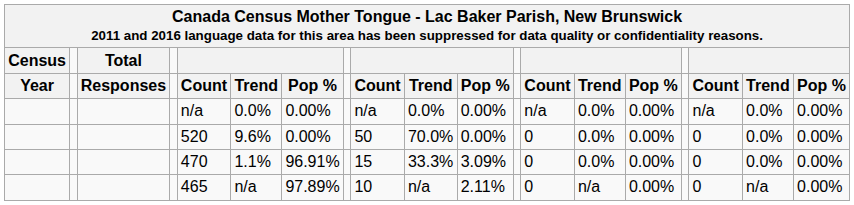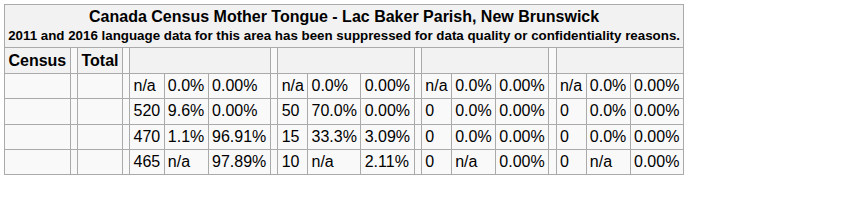 <table class="wikitable">
 <tr>
 <th colspan="19">Canada Census Mother Tongue - Lac Baker Parish, New Brunswick<br><small>2011 and 2016 language data for this area has been suppressed for data quality or confidentiality reasons.</small></th>
 </tr>
 <tr>
 <th>Census</th>
 <td></td>
 <th>Total</th>
 <td colspan="1"></td>
 <th colspan="3"></th>
 <td colspan="1"></td>
 <th colspan="3"></th>
 <td colspan="1"></td>
 <th colspan="3"></th>
 <td colspan="1"></td>
 <th colspan="3"></th>
-</tr>
-<tr>
-<th>Year</th>
-<td></td>
-<th>Responses</th>
-<td></td>
-<th>Count</th>
-<th>Trend</th>
-<th>Pop %</th>
-<td></td>
-<th>Count</th>
-<th>Trend</th>
-<th>Pop %</th>
-<td></td>
-<th>Count</th>
-<th>Trend</th>
-<th>Pop %</th>
-<td></td>
-<th>Count</th>
-<th>Trend</th>
-<th>Pop %</th>
 </tr>
 <tr>
 <td></td>
 <td></td>
 <td></td>
 <td></td>
 <td>n/a</td>
 <td> 0.0%</td>
 <td>0.00%</td>
 <td></td>
 <td>n/a</td>
 <td> 0.0%</td>
 <td>0.00%</td>
 <td></td>
 <td>n/a</td>
 <td> 0.0%</td>
 <td>0.00%</td>
 <td></td>
 <td>n/a</td>
 <td> 0.0%</td>
 <td>0.00%</td>
 </tr>
 <tr>
 <td></td>
 <td></td>
 <td></td>
 <td></td>
 <td>520</td>
 <td> 9.6%</td>
 <td>0.00%</td>
 <td></td>
 <td>50</td>
 <td> 70.0%</td>
 <td>0.00%</td>
 <td></td>
 <td>0</td>
 <td> 0.0%</td>
 <td>0.00%</td>
 <td></td>
 <td>0</td>
 <td> 0.0%</td>
 <td>0.00%</td>
 </tr>
 <tr>
 <td></td>
 <td></td>
 <td></td>
 <td></td>
 <td>470</td>
 <td> 1.1%</td>
 <td>96.91%</td>
 <td></td>
 <td>15</td>
 <td> 33.3%</td>
 <td>3.09%</td>
 <td></td>
 <td>0</td>
 <td> 0.0%</td>
 <td>0.00%</td>
 <td></td>
 <td>0</td>
 <td> 0.0%</td>
 <td>0.00%</td>
 </tr>
 <tr>
 <td></td>
 <td></td>
 <td></td>
 <td></td>
 <td>465</td>
 <td>n/a</td>
 <td>97.89%</td>
 <td></td>
 <td>10</td>
 <td>n/a</td>
 <td>2.11%</td>
 <td></td>
 <td>0</td>
 <td>n/a</td>
 <td>0.00%</td>
 <td></td>
 <td>0</td>
 <td>n/a</td>
 <td>0.00%</td>
 </tr>
 </table>
